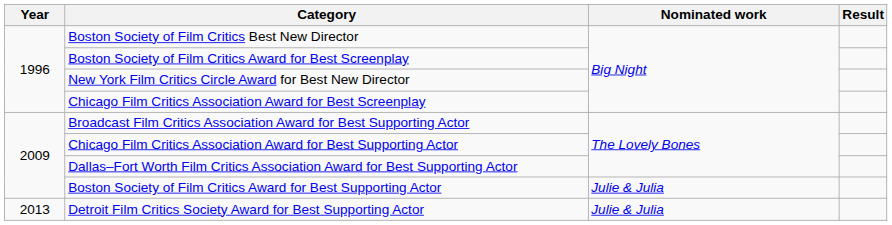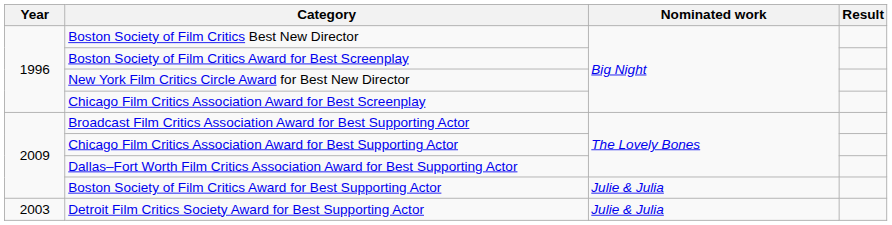 <table class=wikitable>
 <tr>
 <th scope="col" style="width:4em;">Year</th>
 <th scope="col" style="width:38em;">Category</th>
 <th scope="col" style="width:18em;">Nominated work</th>
 <th scope="col" style="width:2em;">Result</th>
 </tr>
 <tr>
 <td style="text-align:center;", rowspan="4">1996</td>
 <td><a href='#'>Boston Society of Film Critics</a> Best New Director</td>
 <td rowspan="4"><em><a href='#'>Big Night</a></em></td>
 <td></td>
 </tr>
 <tr>
 <td><a href='#'>Boston Society of Film Critics Award for Best Screenplay</a></td>
 <td></td>
 </tr>
 <tr>
 <td><a href='#'>New York Film Critics Circle Award</a> for Best New Director</td>
 <td></td>
 </tr>
 <tr>
 <td><a href='#'>Chicago Film Critics Association Award for Best Screenplay</a></td>
 <td></td>
 </tr>
 <tr>
 <td style="text-align:center;", rowspan="4">2009</td>
 <td><a href='#'>Broadcast Film Critics Association Award for Best Supporting Actor</a></td>
 <td rowspan="3"><em><a href='#'>The Lovely Bones</a></em></td>
 <td></td>
 </tr>
 <tr>
 <td><a href='#'>Chicago Film Critics Association Award for Best Supporting Actor</a></td>
 <td></td>
 </tr>
 <tr>
 <td><a href='#'>Dallas–Fort Worth Film Critics Association Award for Best Supporting Actor</a></td>
 <td></td>
 </tr>
 <tr>
 <td><a href='#'>Boston Society of Film Critics Award for Best Supporting Actor</a></td>
 <td><em><a href='#'>Julie & Julia</a></em></td>
 <td></td>
 </tr>
 <tr>
-<td style="text-align:center;", rowspan="1">2013</td>
+<td style="text-align:center;", rowspan="1">2003</td>
 <td><a href='#'>Detroit Film Critics Society Award for Best Supporting Actor</a></td>
 <td><em><a href='#'>Julie & Julia</a></em></td>
 <td></td>
 </tr>
 </table>
